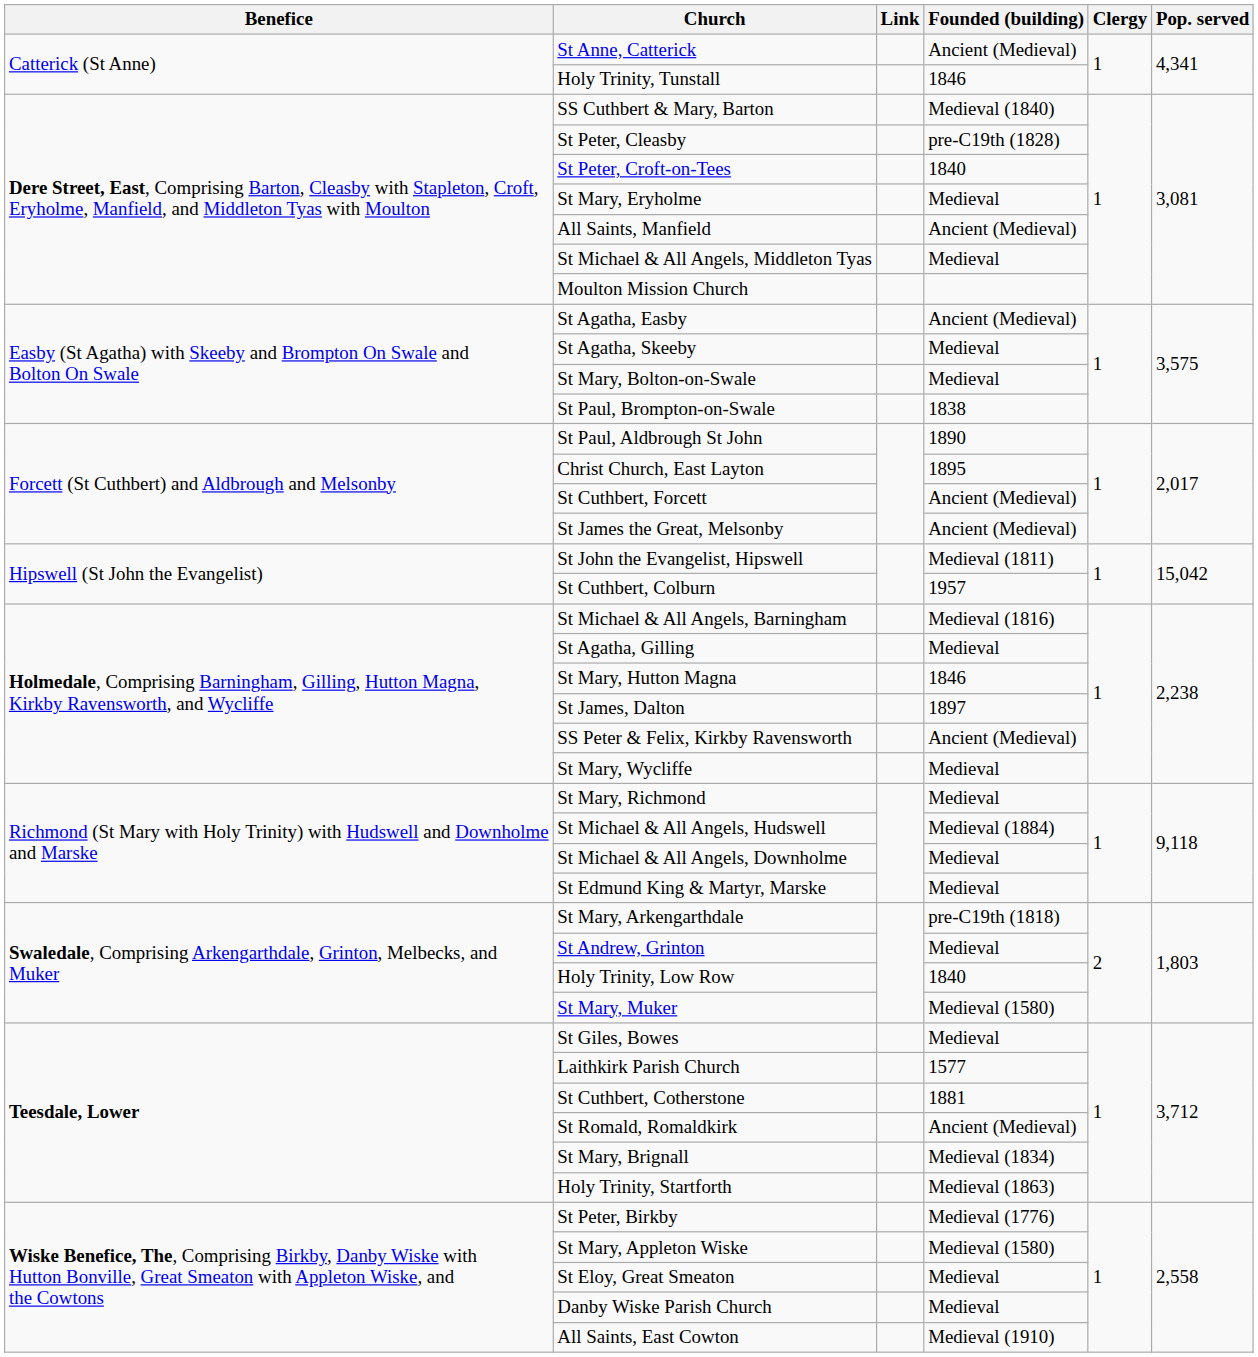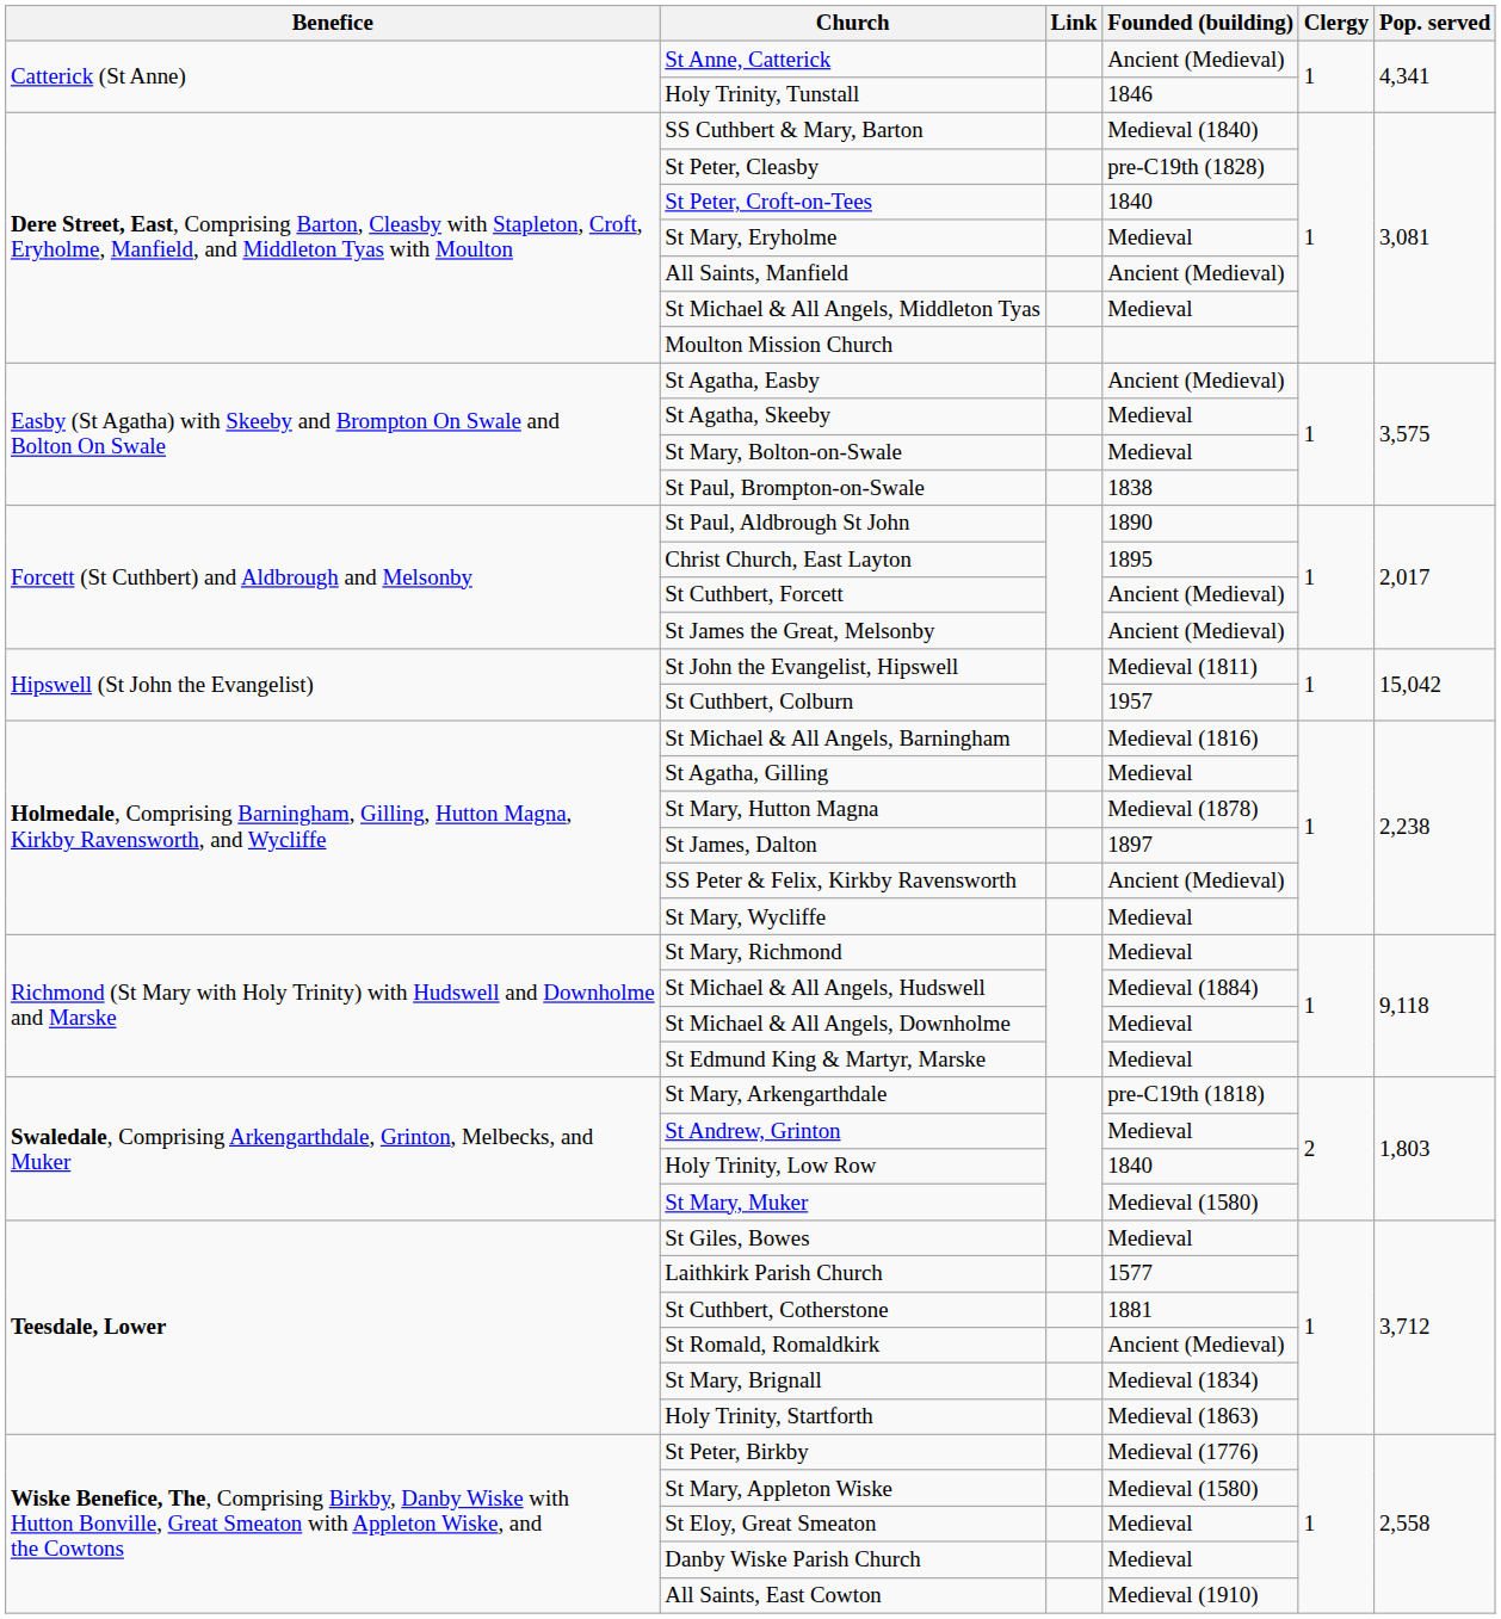 <table class="wikitable sortable">
 <tr>
 <th>Benefice</th>
 <th>Church</th>
 <th>Link</th>
 <th>Founded (building)</th>
 <th>Clergy</th>
 <th>Pop. served</th>
 </tr>
 <tr>
 <td rowspan="2"><a href='#'>Catterick</a> (St Anne)</td>
 <td><a href='#'>St Anne, Catterick</a></td>
 <td></td>
 <td>Ancient (Medieval)</td>
 <td rowspan="2">1</td>
 <td rowspan="2">4,341</td>
 </tr>
 <tr>
 <td>Holy Trinity, Tunstall</td>
 <td></td>
 <td>1846</td>
 </tr>
 <tr>
 <td rowspan="7"><strong>Dere Street, East</strong>, Comprising <a href='#'>Barton</a>, <a href='#'>Cleasby</a> with <a href='#'>Stapleton</a>, <a href='#'>Croft</a>,<br><a href='#'>Eryholme</a>, <a href='#'>Manfield</a>, and <a href='#'>Middleton Tyas</a> with <a href='#'>Moulton</a></td>
 <td>SS Cuthbert & Mary, Barton</td>
 <td></td>
 <td>Medieval (1840)</td>
 <td rowspan="7">1</td>
 <td rowspan="7">3,081</td>
 </tr>
 <tr>
 <td>St Peter, Cleasby</td>
 <td></td>
 <td>pre-C19th (1828)</td>
 </tr>
 <tr>
 <td><a href='#'>St Peter, Croft-on-Tees</a></td>
 <td></td>
 <td>1840</td>
 </tr>
 <tr>
 <td>St Mary, Eryholme</td>
 <td></td>
 <td>Medieval</td>
 </tr>
 <tr>
 <td>All Saints, Manfield</td>
 <td></td>
 <td>Ancient (Medieval)</td>
 </tr>
 <tr>
 <td>St Michael & All Angels, Middleton Tyas</td>
 <td></td>
 <td>Medieval</td>
 </tr>
 <tr>
 <td>Moulton Mission Church</td>
 <td></td>
 <td></td>
 </tr>
 <tr>
 <td rowspan="4"><a href='#'>Easby</a> (St Agatha) with <a href='#'>Skeeby</a> and <a href='#'>Brompton On Swale</a> and<br><a href='#'>Bolton On Swale</a></td>
 <td>St Agatha, Easby</td>
 <td></td>
 <td>Ancient (Medieval)</td>
 <td rowspan="4">1</td>
 <td rowspan="4">3,575</td>
 </tr>
 <tr>
 <td>St Agatha, Skeeby</td>
 <td></td>
 <td>Medieval</td>
 </tr>
 <tr>
 <td>St Mary, Bolton-on-Swale</td>
 <td></td>
 <td>Medieval</td>
 </tr>
 <tr>
 <td>St Paul, Brompton-on-Swale</td>
 <td></td>
 <td>1838</td>
 </tr>
 <tr>
 <td rowspan="4"><a href='#'>Forcett</a> (St Cuthbert) and <a href='#'>Aldbrough</a> and <a href='#'>Melsonby</a></td>
 <td>St Paul, Aldbrough St John</td>
 <td rowspan="4"></td>
 <td>1890</td>
 <td rowspan="4">1</td>
 <td rowspan="4">2,017</td>
 </tr>
 <tr>
 <td>Christ Church, East Layton</td>
 <td>1895</td>
 </tr>
 <tr>
 <td>St Cuthbert, Forcett</td>
 <td>Ancient (Medieval)</td>
 </tr>
 <tr>
 <td>St James the Great, Melsonby</td>
 <td>Ancient (Medieval)</td>
 </tr>
 <tr>
 <td rowspan="2"><a href='#'>Hipswell</a> (St John the Evangelist)</td>
 <td>St John the Evangelist, Hipswell</td>
 <td rowspan="2"></td>
 <td>Medieval (1811)</td>
 <td rowspan="2">1</td>
 <td rowspan="2">15,042</td>
 </tr>
 <tr>
 <td>St Cuthbert, Colburn</td>
 <td>1957</td>
 </tr>
 <tr>
 <td rowspan="6"><strong>Holmedale</strong>, Comprising <a href='#'>Barningham</a>, <a href='#'>Gilling</a>, <a href='#'>Hutton Magna</a>,<br><a href='#'>Kirkby Ravensworth</a>, and <a href='#'>Wycliffe</a></td>
 <td>St Michael & All Angels, Barningham</td>
 <td></td>
 <td>Medieval (1816)</td>
 <td rowspan="6">1</td>
 <td rowspan="6">2,238</td>
 </tr>
 <tr>
 <td>St Agatha, Gilling</td>
 <td></td>
 <td>Medieval</td>
 </tr>
 <tr>
 <td>St Mary, Hutton Magna</td>
 <td></td>
-<td>1846</td>
+<td>Medieval (1878)</td>
 </tr>
 <tr>
 <td>St James, Dalton</td>
 <td></td>
 <td>1897</td>
 </tr>
 <tr>
 <td>SS Peter & Felix, Kirkby Ravensworth</td>
 <td></td>
 <td>Ancient (Medieval)</td>
 </tr>
 <tr>
 <td>St Mary, Wycliffe</td>
 <td></td>
 <td>Medieval</td>
 </tr>
 <tr>
 <td rowspan="4"><a href='#'>Richmond</a> (St Mary with Holy Trinity) with <a href='#'>Hudswell</a> and <a href='#'>Downholme</a><br>and <a href='#'>Marske</a></td>
 <td>St Mary, Richmond</td>
 <td rowspan="4"></td>
 <td>Medieval</td>
 <td rowspan="4">1</td>
 <td rowspan="4">9,118</td>
 </tr>
 <tr>
 <td>St Michael & All Angels, Hudswell</td>
 <td>Medieval (1884)</td>
 </tr>
 <tr>
 <td>St Michael & All Angels, Downholme</td>
 <td>Medieval</td>
 </tr>
 <tr>
 <td>St Edmund King & Martyr, Marske</td>
 <td>Medieval</td>
 </tr>
 <tr>
 <td rowspan="4"><strong>Swaledale</strong>, Comprising <a href='#'>Arkengarthdale</a>, <a href='#'>Grinton</a>, Melbecks, and<br><a href='#'>Muker</a></td>
 <td>St Mary, Arkengarthdale</td>
 <td rowspan="4"></td>
 <td>pre-C19th (1818)</td>
 <td rowspan="4">2</td>
 <td rowspan="4">1,803</td>
 </tr>
 <tr>
 <td><a href='#'>St Andrew, Grinton</a></td>
 <td>Medieval</td>
 </tr>
 <tr>
 <td>Holy Trinity, Low Row</td>
 <td>1840</td>
 </tr>
 <tr>
 <td><a href='#'>St Mary, Muker</a></td>
 <td>Medieval (1580)</td>
 </tr>
 <tr>
 <td rowspan="6"><strong>Teesdale, Lower</strong></td>
 <td>St Giles, Bowes</td>
 <td></td>
 <td>Medieval</td>
 <td rowspan="6">1</td>
 <td rowspan="6">3,712</td>
 </tr>
 <tr>
 <td>Laithkirk Parish Church</td>
 <td></td>
 <td>1577</td>
 </tr>
 <tr>
 <td>St Cuthbert, Cotherstone</td>
 <td></td>
 <td>1881</td>
 </tr>
 <tr>
 <td>St Romald, Romaldkirk</td>
 <td></td>
 <td>Ancient (Medieval)</td>
 </tr>
 <tr>
 <td>St Mary, Brignall</td>
 <td></td>
 <td>Medieval (1834)</td>
 </tr>
 <tr>
 <td>Holy Trinity, Startforth</td>
 <td></td>
 <td>Medieval (1863)</td>
 </tr>
 <tr>
 <td rowspan="5"><strong>Wiske Benefice, The</strong>, Comprising <a href='#'>Birkby</a>, <a href='#'>Danby Wiske</a> with<br><a href='#'>Hutton Bonville</a>, <a href='#'>Great Smeaton</a> with <a href='#'>Appleton Wiske</a>, and<br><a href='#'>the Cowtons</a></td>
 <td>St Peter, Birkby</td>
 <td></td>
 <td>Medieval (1776)</td>
 <td rowspan="5">1</td>
 <td rowspan="5">2,558</td>
 </tr>
 <tr>
 <td>St Mary, Appleton Wiske</td>
 <td></td>
 <td>Medieval (1580)</td>
 </tr>
 <tr>
 <td>St Eloy, Great Smeaton</td>
 <td></td>
 <td>Medieval</td>
 </tr>
 <tr>
 <td>Danby Wiske Parish Church</td>
 <td></td>
 <td>Medieval</td>
 </tr>
 <tr>
 <td>All Saints, East Cowton</td>
 <td></td>
 <td>Medieval (1910)</td>
 </tr>
 </table>
